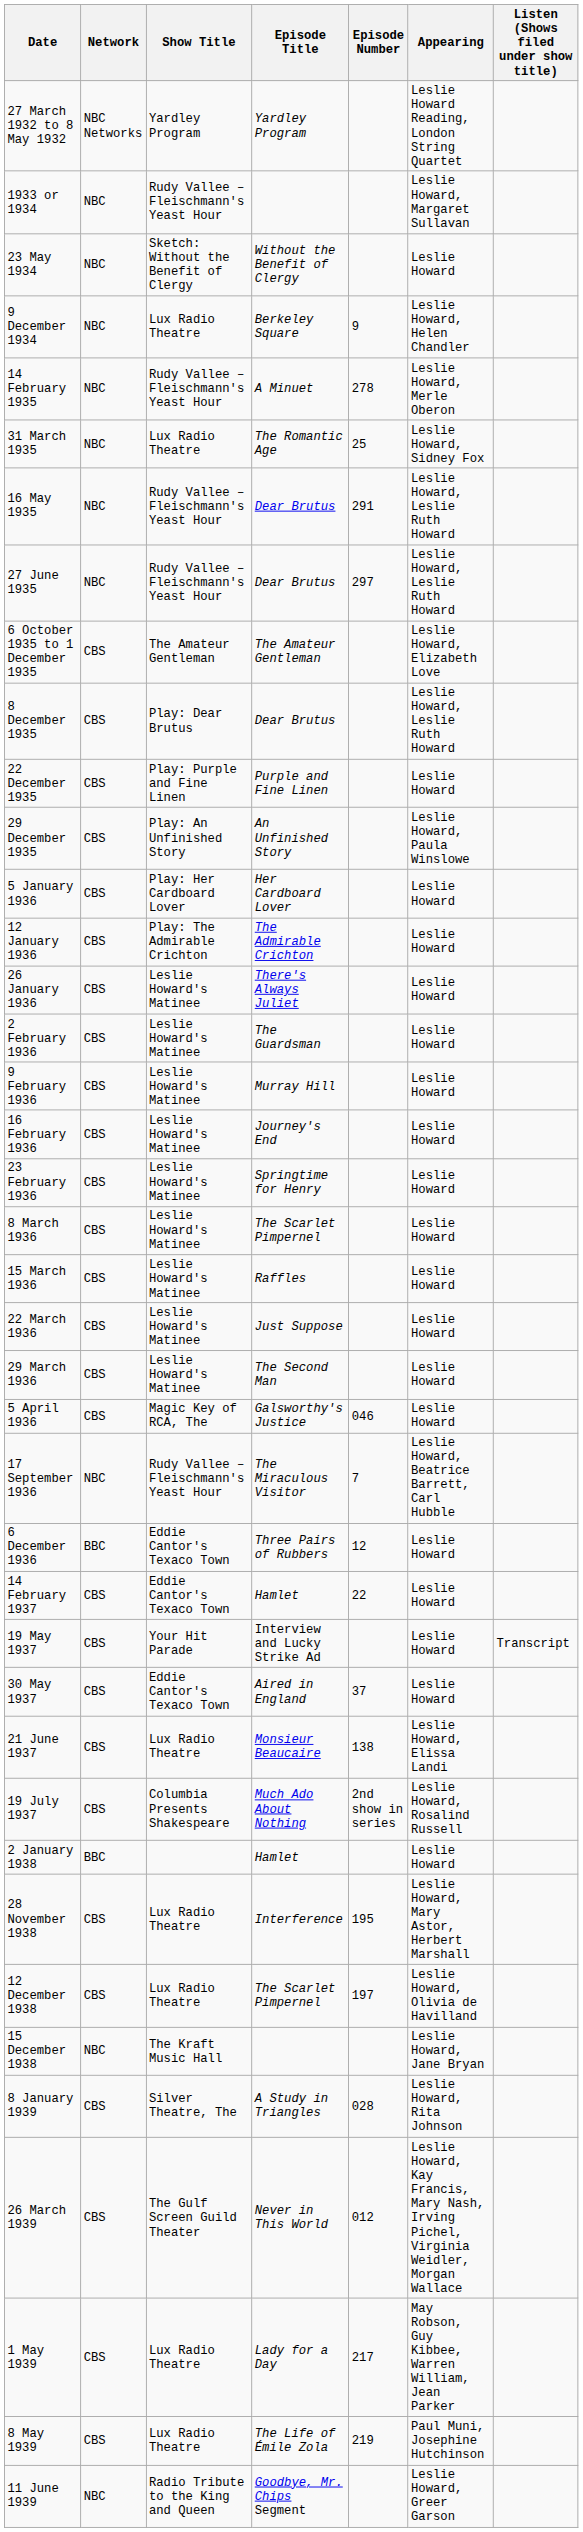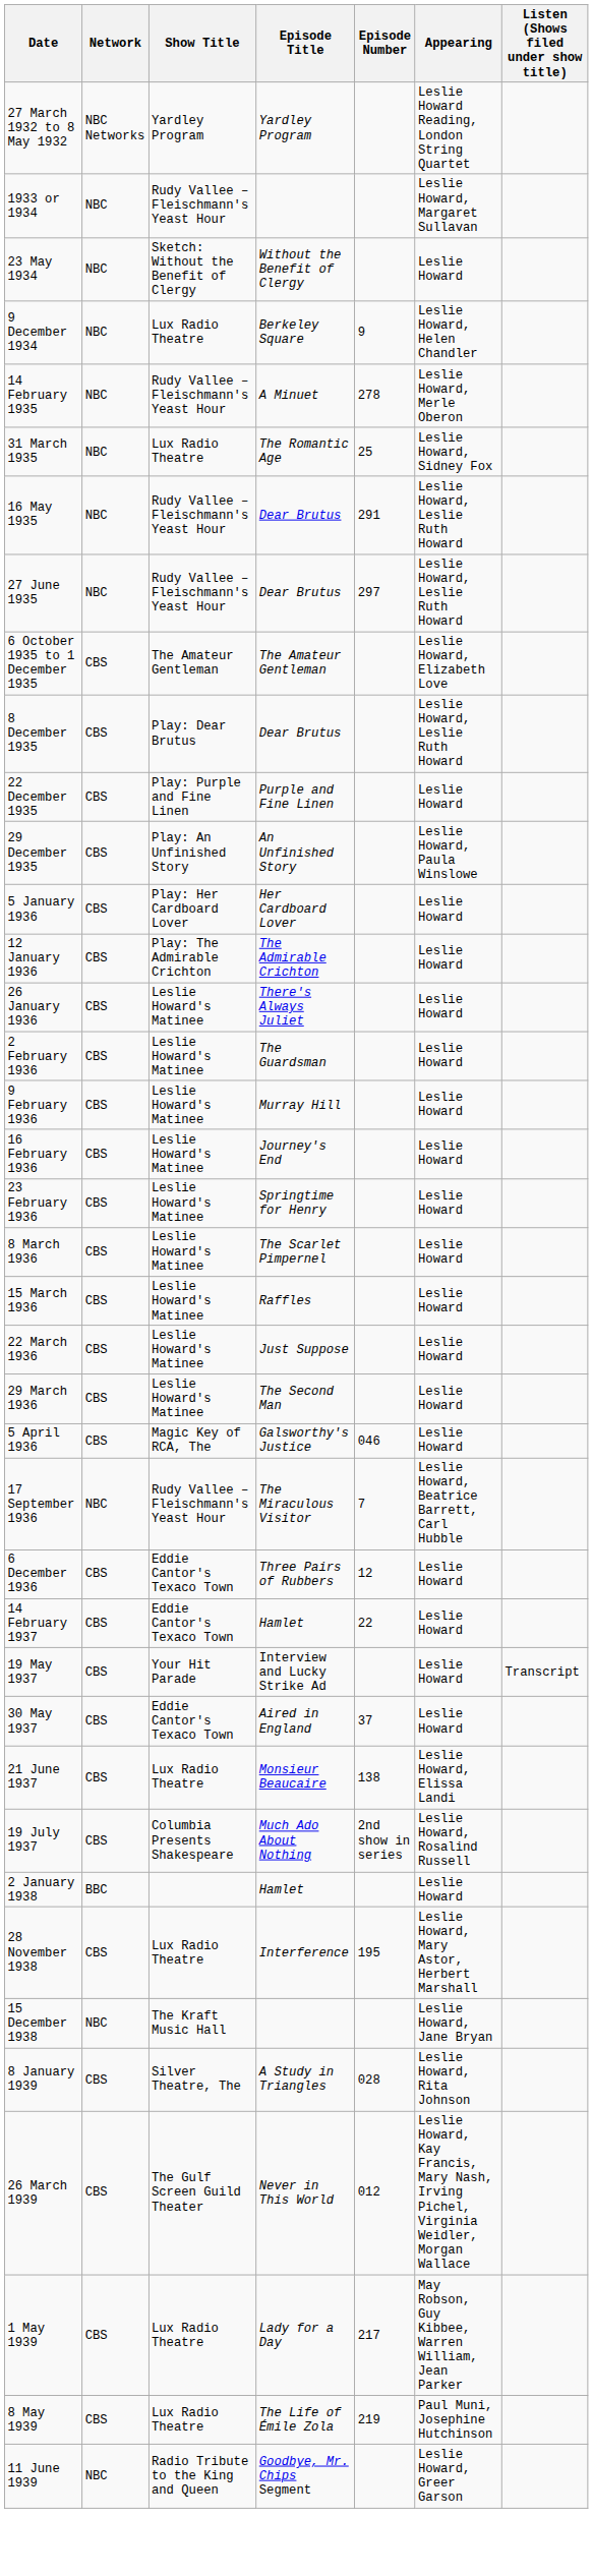 <table class="wikitable">
 <tr>
 <th>Date</th>
 <th>Network</th>
 <th>Show Title</th>
 <th>Episode Title</th>
 <th>Episode Number</th>
 <th>Appearing</th>
 <th>Listen (Shows filed under show title)</th>
 </tr>
 <tr>
 <td>27 March 1932 to 8 May 1932</td>
 <td>NBC Networks</td>
 <td>Yardley Program</td>
 <td><em>Yardley Program</em></td>
 <td></td>
 <td>Leslie Howard Reading, London String Quartet</td>
 <td></td>
 </tr>
 <tr>
 <td>1933 or 1934</td>
 <td>NBC</td>
 <td>Rudy Vallee – Fleischmann's Yeast Hour</td>
 <td></td>
 <td></td>
 <td>Leslie Howard,<br>Margaret Sullavan</td>
 <td></td>
 </tr>
 <tr>
 <td>23 May 1934</td>
 <td>NBC</td>
 <td>Sketch: Without the Benefit of Clergy</td>
 <td><em>Without the Benefit of Clergy</em></td>
 <td></td>
 <td>Leslie Howard</td>
 <td></td>
 </tr>
 <tr>
 <td>9 December 1934</td>
 <td>NBC</td>
 <td>Lux Radio Theatre</td>
 <td><em>Berkeley Square</em></td>
 <td>9</td>
 <td>Leslie Howard,<br>Helen Chandler</td>
 <td></td>
 </tr>
 <tr>
 <td>14 February 1935</td>
 <td>NBC</td>
 <td>Rudy Vallee – Fleischmann's Yeast Hour</td>
 <td><em>A Minuet</em></td>
 <td>278</td>
 <td>Leslie Howard,<br>Merle Oberon</td>
 <td> </td>
 </tr>
 <tr>
 <td>31 March 1935</td>
 <td>NBC</td>
 <td>Lux Radio Theatre</td>
 <td><em>The Romantic Age</em></td>
 <td>25</td>
 <td>Leslie Howard,<br>Sidney Fox</td>
 <td></td>
 </tr>
 <tr>
 <td>16 May 1935</td>
 <td>NBC</td>
 <td>Rudy Vallee – Fleischmann's Yeast Hour</td>
 <td><em><a href='#'>Dear Brutus</a></em></td>
 <td>291</td>
 <td>Leslie Howard,<br>Leslie Ruth Howard</td>
 <td></td>
 </tr>
 <tr>
 <td>27 June 1935</td>
 <td>NBC</td>
 <td>Rudy Vallee – Fleischmann's Yeast Hour</td>
 <td><em>Dear Brutus</em></td>
 <td>297</td>
 <td>Leslie Howard,<br>Leslie Ruth Howard</td>
 <td> </td>
 </tr>
 <tr>
 <td>6 October 1935 to 1 December 1935</td>
 <td>CBS</td>
 <td>The Amateur Gentleman</td>
 <td><em>The Amateur Gentleman</em></td>
 <td></td>
 <td>Leslie Howard,<br>Elizabeth Love</td>
 <td></td>
 </tr>
 <tr>
 <td>8 December 1935</td>
 <td>CBS</td>
 <td>Play: Dear Brutus</td>
 <td><em>Dear Brutus</em></td>
 <td></td>
 <td>Leslie Howard,<br>Leslie Ruth Howard</td>
 <td></td>
 </tr>
 <tr>
 <td>22 December 1935</td>
 <td>CBS</td>
 <td>Play: Purple and Fine Linen</td>
 <td><em>Purple and Fine Linen</em></td>
 <td></td>
 <td>Leslie Howard</td>
 <td></td>
 </tr>
 <tr>
 <td>29 December 1935</td>
 <td>CBS</td>
 <td>Play: An Unfinished Story</td>
 <td><em>An Unfinished Story</em></td>
 <td></td>
 <td>Leslie Howard,<br>Paula Winslowe</td>
 <td></td>
 </tr>
 <tr>
 <td>5 January 1936</td>
 <td>CBS</td>
 <td>Play: Her Cardboard Lover</td>
 <td><em>Her Cardboard Lover</em></td>
 <td></td>
 <td>Leslie Howard</td>
 <td></td>
 </tr>
 <tr>
 <td>12 January 1936</td>
 <td>CBS</td>
 <td>Play: The Admirable Crichton</td>
 <td><em><a href='#'>The Admirable Crichton</a></em></td>
 <td></td>
 <td>Leslie Howard</td>
 <td></td>
 </tr>
 <tr>
 <td>26 January 1936</td>
 <td>CBS</td>
 <td>Leslie Howard's Matinee</td>
 <td><em><a href='#'>There's Always Juliet</a></em></td>
 <td></td>
 <td>Leslie Howard</td>
 <td></td>
 </tr>
 <tr>
 <td>2 February 1936</td>
 <td>CBS</td>
 <td>Leslie Howard's Matinee</td>
 <td><em>The Guardsman</em></td>
 <td></td>
 <td>Leslie Howard</td>
 <td></td>
 </tr>
 <tr>
 <td>9 February 1936</td>
 <td>CBS</td>
 <td>Leslie Howard's Matinee</td>
 <td><em>Murray Hill</em></td>
 <td></td>
 <td>Leslie Howard</td>
 <td></td>
 </tr>
 <tr>
 <td>16 February 1936</td>
 <td>CBS</td>
 <td>Leslie Howard's Matinee</td>
 <td><em>Journey's End</em></td>
 <td></td>
 <td>Leslie Howard</td>
 <td></td>
 </tr>
 <tr>
 <td>23 February 1936</td>
 <td>CBS</td>
 <td>Leslie Howard's Matinee</td>
 <td><em>Springtime for Henry</em></td>
 <td></td>
 <td>Leslie Howard</td>
 <td></td>
 </tr>
 <tr>
 <td>8 March 1936</td>
 <td>CBS</td>
 <td>Leslie Howard's Matinee</td>
 <td><em>The Scarlet Pimpernel</em></td>
 <td></td>
 <td>Leslie Howard</td>
 <td></td>
 </tr>
 <tr>
 <td>15 March 1936</td>
 <td>CBS</td>
 <td>Leslie Howard's Matinee</td>
 <td><em>Raffles</em></td>
 <td></td>
 <td>Leslie Howard</td>
 <td></td>
 </tr>
 <tr>
 <td>22 March 1936</td>
 <td>CBS</td>
 <td>Leslie Howard's Matinee</td>
 <td><em>Just Suppose</em></td>
 <td></td>
 <td>Leslie Howard</td>
 <td></td>
 </tr>
 <tr>
 <td>29 March 1936</td>
 <td>CBS</td>
 <td>Leslie Howard's Matinee</td>
 <td><em>The Second Man</em></td>
 <td></td>
 <td>Leslie Howard</td>
 <td></td>
 </tr>
 <tr>
 <td>5 April 1936</td>
 <td>CBS</td>
 <td>Magic Key of RCA, The</td>
 <td><em>Galsworthy's Justice</em></td>
 <td>046</td>
 <td>Leslie Howard</td>
 <td> </td>
 </tr>
 <tr>
 <td>17 September 1936</td>
 <td>NBC</td>
 <td>Rudy Vallee – Fleischmann's Yeast Hour</td>
 <td><em>The Miraculous Visitor</em></td>
 <td>7</td>
 <td>Leslie Howard,<br>Beatrice Barrett,<br>Carl Hubble</td>
 <td></td>
 </tr>
 <tr>
 <td>6 December 1936</td>
-<td>BBC</td>
+<td>CBS</td>
 <td>Eddie Cantor's Texaco Town</td>
 <td><em>Three Pairs of Rubbers</em></td>
 <td>12</td>
 <td>Leslie Howard</td>
 <td> </td>
 </tr>
 <tr>
 <td>14 February 1937</td>
 <td>CBS</td>
 <td>Eddie Cantor's Texaco Town</td>
 <td><em>Hamlet</em></td>
 <td>22</td>
 <td>Leslie Howard</td>
 <td> </td>
 </tr>
 <tr>
 <td>19 May 1937</td>
 <td>CBS</td>
 <td>Your Hit Parade</td>
 <td>Interview and Lucky Strike Ad</td>
 <td></td>
 <td>Leslie Howard</td>
 <td>Transcript </td>
 </tr>
 <tr>
 <td>30 May 1937</td>
 <td>CBS</td>
 <td>Eddie Cantor's Texaco Town</td>
 <td><em>Aired in England</em></td>
 <td>37</td>
 <td>Leslie Howard</td>
 <td> </td>
 </tr>
 <tr>
 <td>21 June 1937</td>
 <td>CBS</td>
 <td>Lux Radio Theatre</td>
 <td><em><a href='#'>Monsieur Beaucaire</a></em></td>
 <td>138</td>
 <td>Leslie Howard,<br>Elissa Landi</td>
 <td> </td>
 </tr>
 <tr>
 <td>19 July 1937</td>
 <td>CBS</td>
 <td>Columbia Presents Shakespeare</td>
 <td><em><a href='#'>Much Ado About Nothing</a></em></td>
 <td>2nd show in series</td>
 <td>Leslie Howard, <br>Rosalind Russell</td>
 <td> </td>
 </tr>
 <tr>
 <td>2 January 1938</td>
 <td>BBC</td>
 <td></td>
 <td><em>Hamlet</em></td>
 <td></td>
 <td>Leslie Howard</td>
 <td></td>
 </tr>
 <tr>
 <td>28 November 1938</td>
 <td>CBS</td>
 <td>Lux Radio Theatre</td>
 <td><em>Interference</em></td>
 <td>195</td>
 <td>Leslie Howard,<br>Mary Astor,<br>Herbert Marshall</td>
 <td></td>
 </tr>
 <tr>
-<td>12 December 1938</td>
-<td>CBS</td>
-<td>Lux Radio Theatre</td>
-<td><em>The Scarlet Pimpernel</em></td>
-<td>197</td>
-<td>Leslie Howard,<br>Olivia de Havilland</td>
-<td> </td>
-</tr>
-<tr>
 <td>15 December 1938</td>
 <td>NBC</td>
 <td>The Kraft Music Hall</td>
 <td></td>
 <td></td>
 <td>Leslie Howard,<br>Jane Bryan</td>
 <td></td>
 </tr>
 <tr>
 <td>8 January 1939</td>
 <td>CBS</td>
 <td>Silver Theatre, The</td>
 <td><em>A Study in Triangles</em></td>
 <td>028</td>
 <td>Leslie Howard,<br>Rita Johnson</td>
 <td> </td>
 </tr>
 <tr>
 <td>26 March 1939</td>
 <td>CBS</td>
 <td>The Gulf Screen Guild Theater</td>
 <td><em>Never in This World</em></td>
 <td>012</td>
 <td>Leslie Howard,<br>Kay Francis,<br>Mary Nash,<br>Irving Pichel,<br>Virginia Weidler,<br>Morgan Wallace</td>
 <td></td>
 </tr>
 <tr>
 <td>1 May 1939</td>
 <td>CBS</td>
 <td>Lux Radio Theatre</td>
 <td><em>Lady for a Day</em></td>
 <td>217</td>
 <td>May Robson,<br>Guy Kibbee,<br>Warren William,<br>Jean Parker</td>
 <td> </td>
 </tr>
 <tr>
 <td>8 May 1939</td>
 <td>CBS</td>
 <td>Lux Radio Theatre</td>
 <td><em>The Life of Émile Zola</em></td>
 <td>219</td>
 <td>Paul Muni,<br>Josephine Hutchinson</td>
 <td> </td>
 </tr>
 <tr>
 <td>11 June 1939</td>
 <td>NBC</td>
 <td>Radio Tribute to the King and Queen</td>
 <td><em><a href='#'>Goodbye, Mr. Chips</a></em> Segment</td>
 <td></td>
 <td>Leslie Howard,<br>Greer Garson</td>
 <td></td>
 </tr>
 </table>
